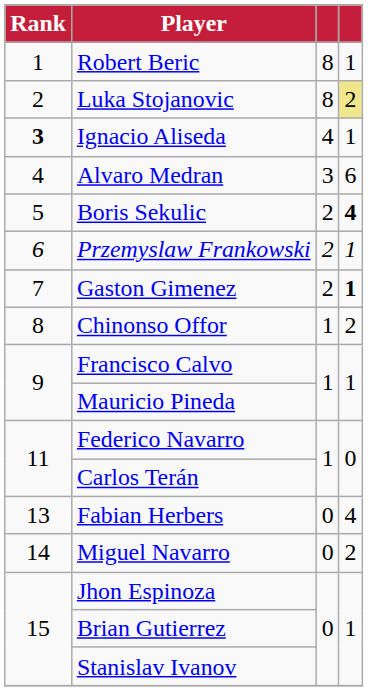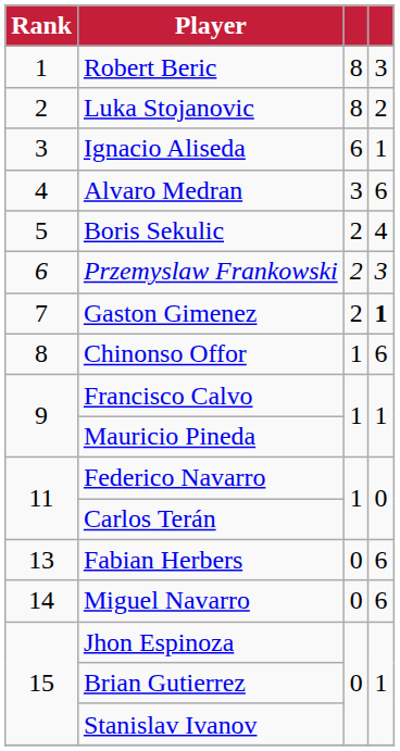 <table class="wikitable" style="text-align:center">
 <tr>
 <th style="background:#C41E3A; color:white; text-align:center;">Rank</th>
 <th style="background:#C41E3A; color:white; text-align:center;">Player</th>
 <th style="background:#C41E3A; color:white; text-align:center;"></th>
 <th style="background:#C41E3A; color:white; text-align:center;"></th>
 </tr>
 <tr>
 <td>1</td>
 <td align="left"> <a href='#'>Robert Beric</a></td>
 <td>8</td>
-<td>1</td>
+<td>3</td>
 </tr>
 <tr>
 <td>2</td>
 <td align="left"> <a href='#'>Luka Stojanovic</a></td>
 <td>8</td>
-<td style="background: khaki;">2</td>
+<td>2</td>
 </tr>
 <tr>
-<td><strong>3</strong></td>
+<td>3</td>
 <td align="left"> <a href='#'>Ignacio Aliseda</a></td>
-<td>4</td>
+<td>6</td>
 <td>1</td>
 </tr>
 <tr>
 <td>4</td>
 <td align="left"> <a href='#'>Alvaro Medran</a></td>
 <td>3</td>
 <td>6</td>
 </tr>
 <tr>
 <td>5</td>
 <td align="left"> <a href='#'>Boris Sekulic</a></td>
 <td>2</td>
-<td><strong>4</strong></td>
+<td>4</td>
 </tr>
 <tr>
 <td><em>6</em></td>
 <td align="left"> <em><a href='#'>Przemyslaw Frankowski</a></em></td>
 <td><em>2</em></td>
-<td><em>1</em></td>
+<td><em>3</em></td>
 </tr>
 <tr>
 <td>7</td>
 <td align="left"> <a href='#'>Gaston Gimenez</a></td>
 <td>2</td>
 <td><strong>1</strong></td>
 </tr>
 <tr>
 <td>8</td>
 <td align="left"> <a href='#'>Chinonso Offor</a></td>
 <td>1</td>
-<td>2</td>
+<td>6</td>
 </tr>
 <tr>
 <td rowspan="2">9</td>
 <td align="left"> <a href='#'>Francisco Calvo</a></td>
 <td rowspan="2">1</td>
 <td rowspan="2">1</td>
 </tr>
 <tr>
 <td align="left"> <a href='#'>Mauricio Pineda</a></td>
 </tr>
 <tr>
 <td rowspan="2">11</td>
 <td align="left"> <a href='#'>Federico Navarro</a></td>
 <td rowspan="2">1</td>
 <td rowspan="2">0</td>
 </tr>
 <tr>
 <td align="left"> <a href='#'>Carlos Terán</a></td>
 </tr>
 <tr>
 <td>13</td>
 <td align="left"> <a href='#'>Fabian Herbers</a></td>
 <td>0</td>
-<td>4</td>
+<td>6</td>
 </tr>
 <tr>
 <td>14</td>
 <td align="left"> <a href='#'>Miguel Navarro</a></td>
 <td>0</td>
-<td>2</td>
+<td>6</td>
 </tr>
 <tr>
 <td rowspan="3">15</td>
 <td align="left"> <a href='#'>Jhon Espinoza</a></td>
 <td rowspan="3">0</td>
 <td rowspan="3">1</td>
 </tr>
 <tr>
 <td align="left"> <a href='#'>Brian Gutierrez</a></td>
 </tr>
 <tr>
 <td align="left"> <a href='#'>Stanislav Ivanov</a></td>
 </tr>
 <tr>
 </tr>
 </table>
